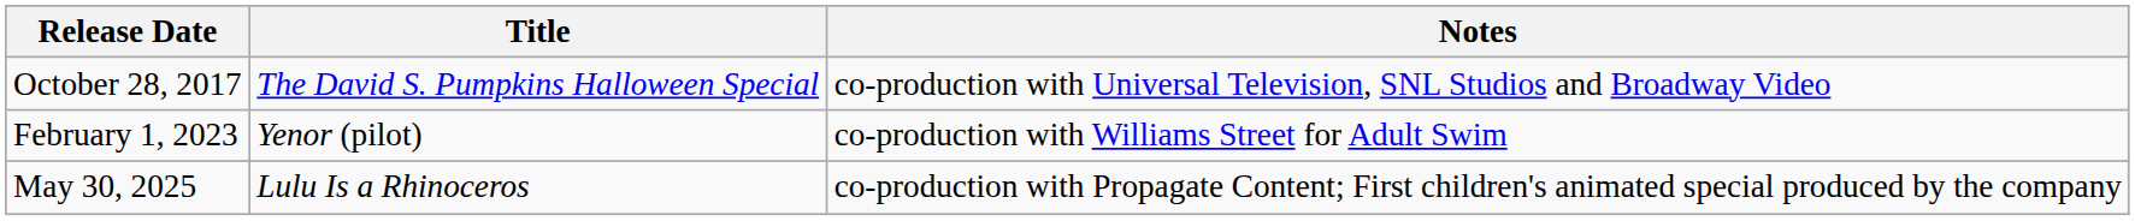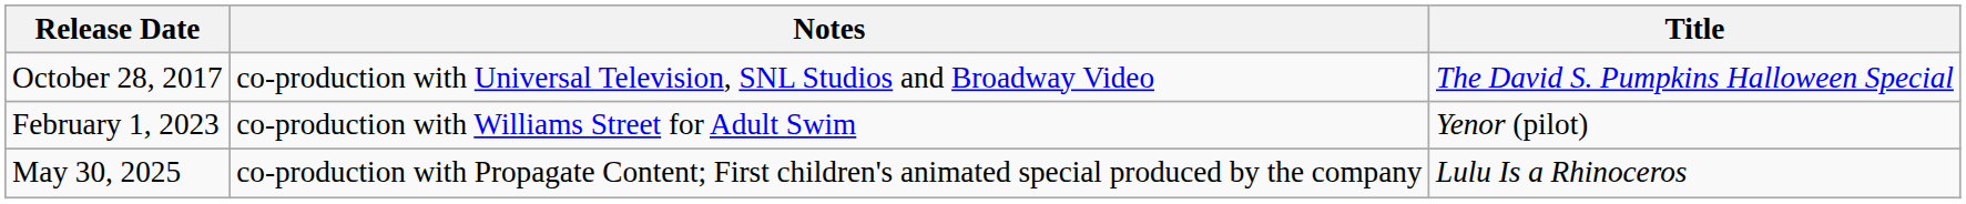 <table class="wikitable sortable">
 <tr>
 <th>Release Date</th>
+<th>Notes</th>
 <th>Title</th>
-<th>Notes</th>
 </tr>
 <tr>
 <td>October 28, 2017</td>
+<td>co-production with <a href='#'>Universal Television</a>, <a href='#'>SNL Studios</a> and <a href='#'>Broadway Video</a></td>
 <td><em><a href='#'>The David S. Pumpkins Halloween Special</a></em></td>
-<td>co-production with <a href='#'>Universal Television</a>, <a href='#'>SNL Studios</a> and <a href='#'>Broadway Video</a></td>
 </tr>
 <tr>
 <td>February 1, 2023</td>
+<td>co-production with <a href='#'>Williams Street</a> for <a href='#'>Adult Swim</a></td>
 <td><em>Yenor</em> (pilot)</td>
-<td>co-production with <a href='#'>Williams Street</a> for <a href='#'>Adult Swim</a></td>
 </tr>
 <tr>
 <td>May 30, 2025</td>
+<td>co-production with Propagate Content; First children's animated special produced by the company</td>
 <td><em>Lulu Is a Rhinoceros</em></td>
-<td>co-production with Propagate Content; First children's animated special produced by the company</td>
 </tr>
 </table>
